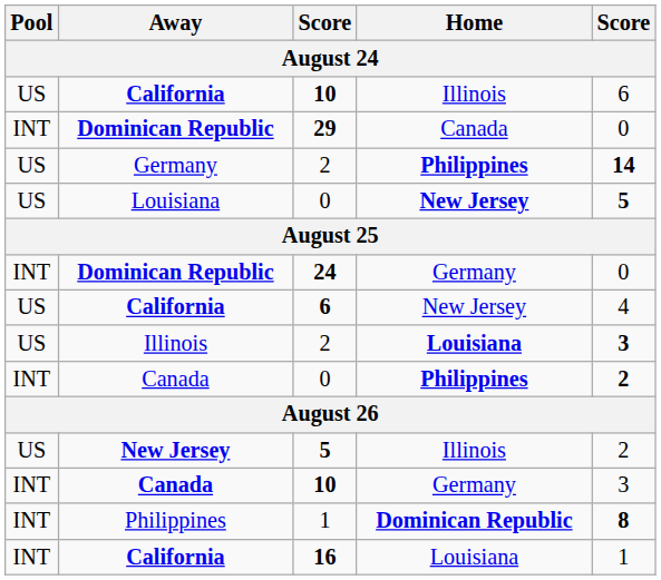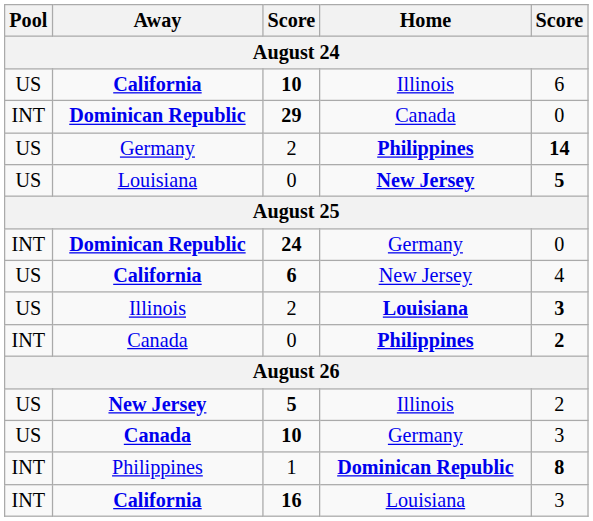 <table class="wikitable">
 <tr>
 <th>Pool</th>
 <th width="160">Away</th>
 <th>Score</th>
 <th width="160">Home</th>
 <th>Score</th>
 </tr>
 <tr>
 <th colspan="6">August 24</th>
 </tr>
 <tr>
 <td align=center>US</td>
 <td align=center><strong> <a href='#'>California</a></strong></td>
 <td align=center><strong>10</strong></td>
 <td align=center> <a href='#'>Illinois</a></td>
 <td align=center>6</td>
 </tr>
 <tr>
 <td align=center>INT</td>
 <td align=center><strong> <a href='#'>Dominican Republic</a></strong></td>
 <td align=center><strong>29</strong></td>
 <td align=center> <a href='#'>Canada</a></td>
 <td align=center>0</td>
 </tr>
 <tr>
 <td align=center>US</td>
 <td align=center> <a href='#'>Germany</a></td>
 <td align=center>2</td>
 <td align=center><strong> <a href='#'>Philippines</a></strong></td>
 <td align=center><strong>14</strong></td>
 </tr>
 <tr>
 <td align=center>US</td>
 <td align=center> <a href='#'>Louisiana</a></td>
 <td align=center>0</td>
 <td align=center><strong> <a href='#'>New Jersey</a></strong></td>
 <td align=center><strong>5</strong></td>
 </tr>
 <tr>
 <th colspan="6">August 25</th>
 </tr>
 <tr>
 <td align=center>INT</td>
 <td align=center><strong> <a href='#'>Dominican Republic</a></strong></td>
 <td align=center><strong>24</strong> </td>
 <td align=center> <a href='#'>Germany</a></td>
 <td align=center>0</td>
 </tr>
 <tr>
 <td align=center>US</td>
 <td align=center><strong> <a href='#'>California</a></strong></td>
 <td align=center><strong>6</strong></td>
 <td align=center> <a href='#'>New Jersey</a></td>
 <td align=center>4</td>
 </tr>
 <tr>
 <td align=center>US</td>
 <td align=center> <a href='#'>Illinois</a></td>
 <td align=center>2</td>
 <td align=center><strong> <a href='#'>Louisiana</a></strong></td>
 <td align=center><strong>3</strong> </td>
 </tr>
 <tr>
 <td align=center>INT</td>
 <td align=center> <a href='#'>Canada</a></td>
 <td align=center>0</td>
 <td align=center><strong> <a href='#'>Philippines</a></strong></td>
 <td align=center><strong>2</strong></td>
 </tr>
 <tr>
 <th colspan="6">August 26</th>
 </tr>
 <tr>
 <td align=center>US</td>
 <td align=center><strong> <a href='#'>New Jersey</a></strong></td>
 <td align=center><strong>5</strong></td>
 <td align=center> <a href='#'>Illinois</a></td>
 <td align=center>2</td>
 </tr>
 <tr>
-<td align=center>INT</td>
+<td align=center>US</td>
 <td align=center><strong> <a href='#'>Canada</a></strong></td>
 <td align=center><strong>10</strong></td>
 <td align=center> <a href='#'>Germany</a></td>
 <td align=center>3</td>
 </tr>
 <tr>
 <td align=center>INT</td>
 <td align=center> <a href='#'>Philippines</a></td>
 <td align=center>1</td>
 <td align=center><strong> <a href='#'>Dominican Republic</a></strong></td>
 <td align=center><strong>8</strong></td>
 </tr>
 <tr>
 <td align=center>INT</td>
 <td align=center><strong> <a href='#'>California</a></strong></td>
 <td align=center><strong>16</strong></td>
 <td align=center> <a href='#'>Louisiana</a></td>
-<td align=center>1</td>
+<td align=center>3</td>
 </tr>
 </table>
